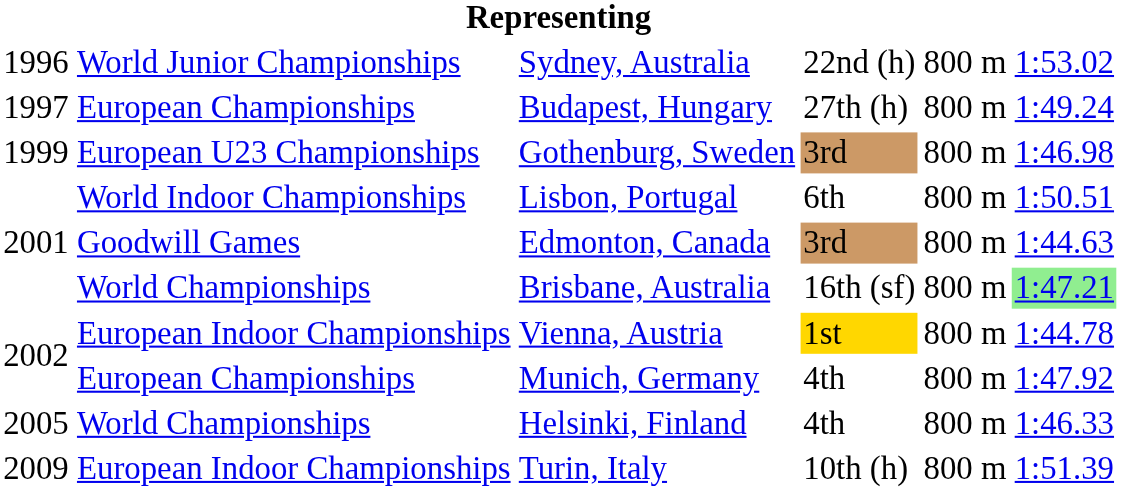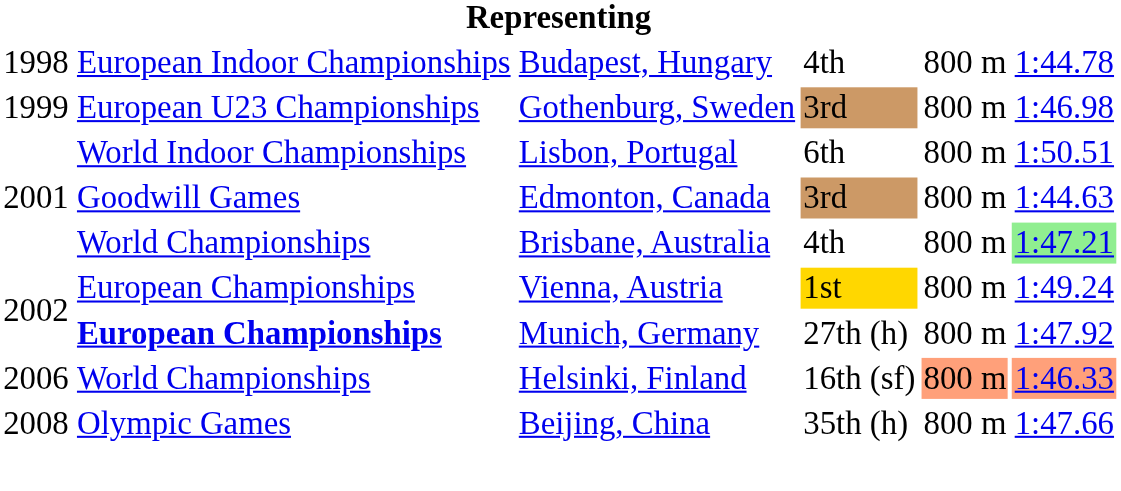 <table>
 <tr>
 <th colspan="6">Representing </th>
 </tr>
 <tr>
-<td>1996</td>
-<td><a href='#'>World Junior Championships</a></td>
-<td><a href='#'>Sydney, Australia</a></td>
-<td>22nd (h)</td>
+<td>1998</td>
+<td><a href='#'>European Indoor Championships</a></td>
+<td><a href='#'>Budapest, Hungary</a></td>
+<td>4th</td>
 <td>800 m</td>
-<td><a href='#'>1:53.02</a></td>
-</tr>
-<tr>
-<td>1997</td>
-<td><a href='#'>European Championships</a></td>
-<td><a href='#'>Budapest, Hungary</a></td>
-<td>27th (h)</td>
-<td>800 m</td>
-<td><a href='#'>1:49.24</a></td>
+<td><a href='#'>1:44.78</a></td>
 </tr>
 <tr>
 <td>1999</td>
 <td><a href='#'>European U23 Championships</a></td>
 <td><a href='#'>Gothenburg, Sweden</a></td>
 <td bgcolor=cc9966>3rd</td>
 <td>800 m</td>
 <td><a href='#'>1:46.98</a></td>
 </tr>
 <tr>
 <td rowspan=3>2001</td>
 <td><a href='#'>World Indoor Championships</a></td>
 <td><a href='#'>Lisbon, Portugal</a></td>
 <td>6th</td>
 <td>800 m</td>
 <td><a href='#'>1:50.51</a></td>
 </tr>
 <tr>
 <td><a href='#'>Goodwill Games</a></td>
 <td><a href='#'>Edmonton, Canada</a></td>
 <td bgcolor=cc9966>3rd</td>
 <td>800 m</td>
 <td><a href='#'>1:44.63</a></td>
 </tr>
 <tr>
 <td><a href='#'>World Championships</a></td>
 <td><a href='#'>Brisbane, Australia</a></td>
-<td>16th (sf)</td>
+<td>4th</td>
 <td>800 m</td>
 <td style="background: lightgreen;"><a href='#'>1:47.21</a></td>
 </tr>
 <tr>
 <td rowspan=2>2002</td>
-<td><a href='#'>European Indoor Championships</a></td>
+<td><a href='#'>European Championships</a></td>
 <td><a href='#'>Vienna, Austria</a></td>
 <td bgcolor=gold>1st</td>
 <td>800 m</td>
-<td><a href='#'>1:44.78</a></td>
+<td><a href='#'>1:49.24</a></td>
 </tr>
 <tr>
-<td><a href='#'>European Championships</a></td>
+<td><strong><a href='#'>European Championships</a></strong></td>
 <td><a href='#'>Munich, Germany</a></td>
-<td>4th</td>
+<td>27th (h)</td>
 <td>800 m</td>
 <td><a href='#'>1:47.92</a></td>
 </tr>
 <tr>
-<td>2005</td>
+<td>2006</td>
 <td><a href='#'>World Championships</a></td>
 <td><a href='#'>Helsinki, Finland</a></td>
-<td>4th</td>
-<td>800 m</td>
-<td><a href='#'>1:46.33</a></td>
+<td>16th (sf)</td>
+<td style="background: lightsalmon;">800 m</td>
+<td style="background: lightsalmon;"><a href='#'>1:46.33</a></td>
 </tr>
 <tr>
-<td>2009</td>
-<td><a href='#'>European Indoor Championships</a></td>
-<td><a href='#'>Turin, Italy</a></td>
-<td>10th (h)</td>
+<td>2008</td>
+<td><a href='#'>Olympic Games</a></td>
+<td><a href='#'>Beijing, China</a></td>
+<td>35th (h)</td>
 <td>800 m</td>
-<td><a href='#'>1:51.39</a></td>
+<td><a href='#'>1:47.66</a></td>
 </tr>
 </table>
